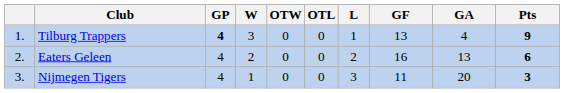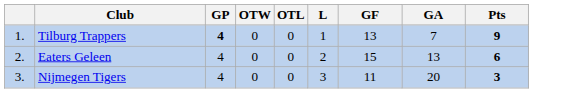 <table class="wikitable">
 <tr>
 <th width="30"></th>
 <th width="200">Club</th>
 <th width="30">GP</th>
-<th width="30">W</th>
 <th width="30">OTW</th>
 <th width="30">OTL</th>
 <th width="30">L</th>
 <th width="70">GF</th>
 <th width="70">GA</th>
 <th width="70">Pts</th>
 </tr>
 <tr bgcolor="#BCD2EE" align="center">
 <td>1.</td>
 <td align="left"><a href='#'>Tilburg Trappers</a></td>
 <td><strong>4</strong></td>
-<td>3</td>
 <td>0</td>
 <td>0</td>
 <td>1</td>
 <td>13</td>
-<td>4</td>
+<td>7</td>
 <td><strong>9</strong></td>
 </tr>
 <tr bgcolor="#BCD2EE" align="center">
 <td>2.</td>
 <td align="left"><a href='#'>Eaters Geleen</a></td>
 <td>4</td>
-<td>2</td>
 <td>0</td>
 <td>0</td>
 <td>2</td>
-<td>16</td>
+<td>15</td>
 <td>13</td>
 <td><strong>6</strong></td>
 </tr>
 <tr bgcolor="#BCD2EE" align="center">
 <td>3.</td>
 <td align="left"><a href='#'>Nijmegen Tigers</a></td>
 <td>4</td>
-<td>1</td>
 <td>0</td>
 <td>0</td>
 <td>3</td>
 <td>11</td>
 <td>20</td>
 <td><strong>3</strong></td>
 </tr>
 </table>
